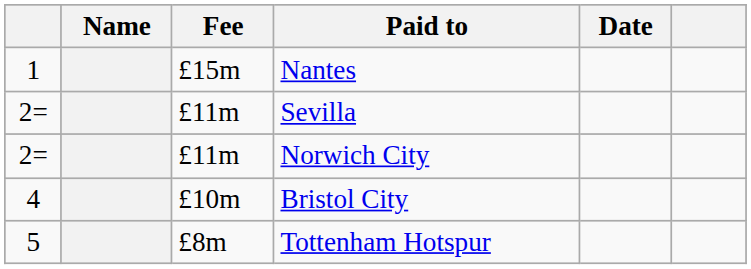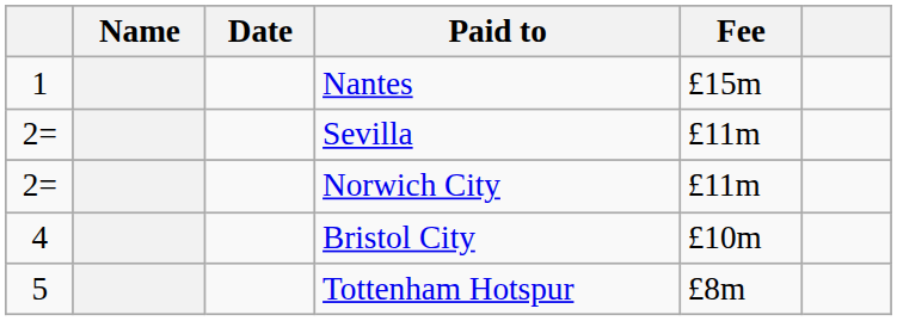 <table class="wikitable sortable plainrowheaders" style="width:70%">
 <tr>
 <th scope="col"></th>
 <th scope="col">Name</th>
+<th scope="col">Date</th>
+<th scope="col">Paid to</th>
 <th scope="col">Fee</th>
-<th scope="col">Paid to</th>
-<th scope="col">Date</th>
 <th scope="col" style="width:10%;" class="unsortable"></th>
 </tr>
 <tr>
 <td style="text-align:center;">1</td>
 <th scope="row"></th>
+<td></td>
+<td><a href='#'>Nantes</a></td>
 <td>£15m</td>
-<td><a href='#'>Nantes</a></td>
-<td></td>
 <td align=center></td>
 </tr>
 <tr>
 <td style="text-align:center;">2=</td>
 <th scope="row"></th>
+<td></td>
+<td><a href='#'>Sevilla</a></td>
 <td>£11m</td>
-<td><a href='#'>Sevilla</a></td>
-<td></td>
 <td align=center></td>
 </tr>
 <tr>
 <td style="text-align:center;">2=</td>
 <th scope="row"></th>
+<td></td>
+<td><a href='#'>Norwich City</a></td>
 <td>£11m</td>
-<td><a href='#'>Norwich City</a></td>
-<td></td>
 <td align=center></td>
 </tr>
 <tr>
 <td style="text-align:center;">4</td>
 <th scope="row"></th>
+<td></td>
+<td><a href='#'>Bristol City</a></td>
 <td>£10m</td>
-<td><a href='#'>Bristol City</a></td>
-<td></td>
 <td align=center></td>
 </tr>
 <tr>
 <td style="text-align:center;">5</td>
 <th scope="row"></th>
+<td></td>
+<td><a href='#'>Tottenham Hotspur</a></td>
 <td>£8m</td>
-<td><a href='#'>Tottenham Hotspur</a></td>
-<td></td>
 <td align=center></td>
 </tr>
 </table>
